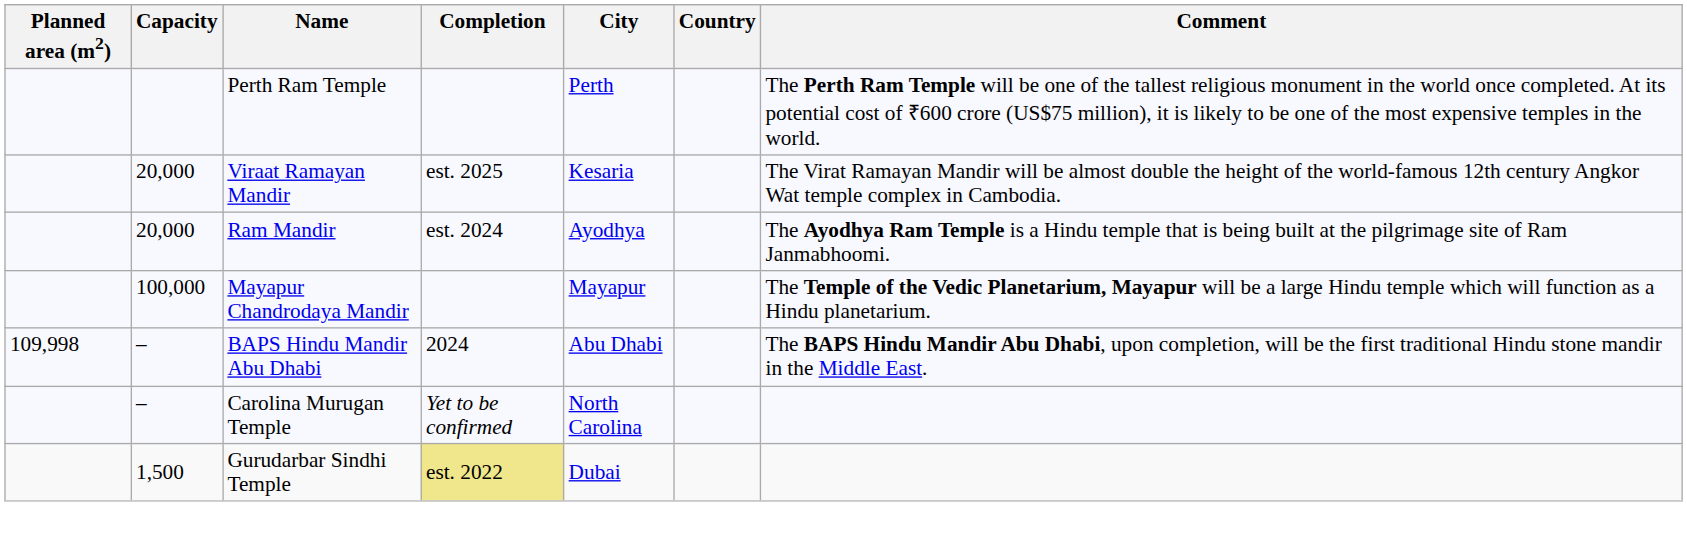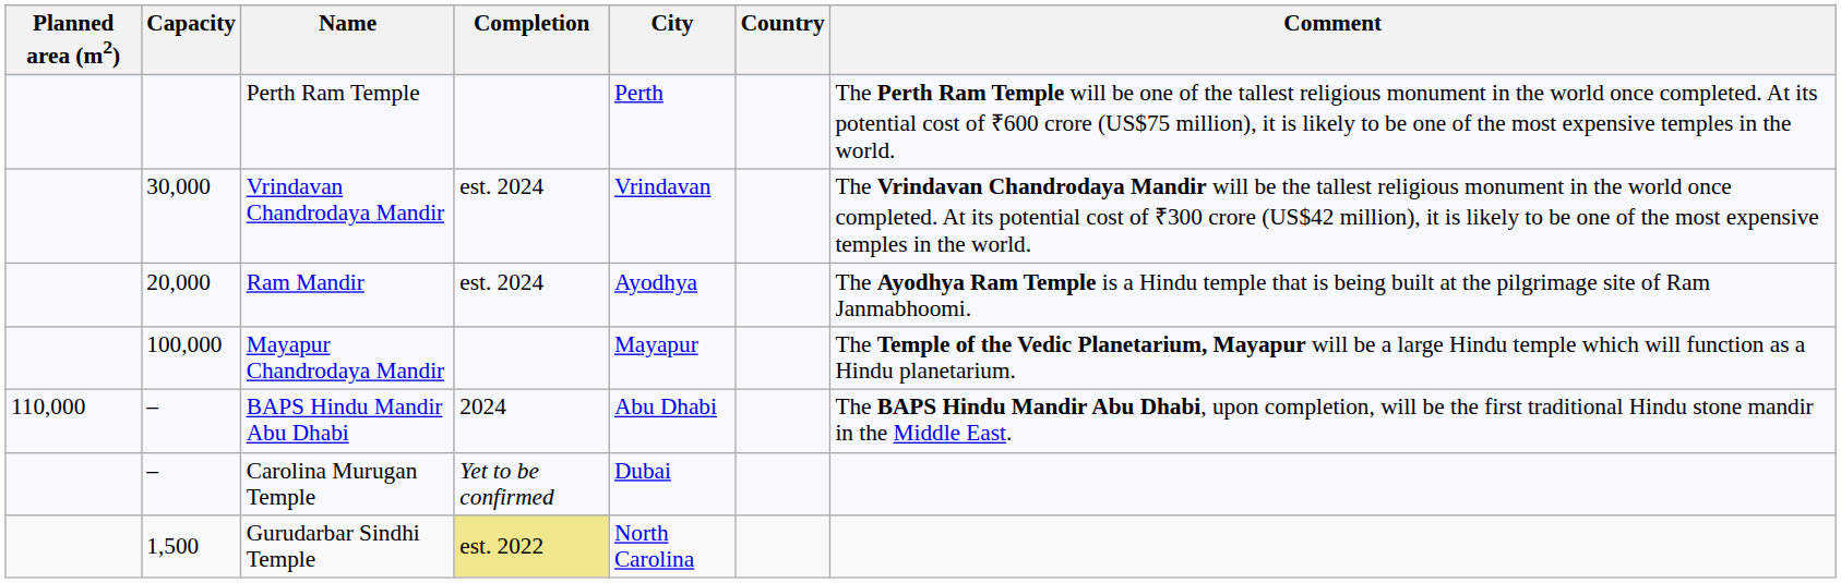 <table class="wikitable sortable" style="margin:1px; border:1px solid #ccc;">
 <tr style="vertical-align:top; text-align:left; background:#ccc;">
 <th>Planned area (m<sup>2</sup>)</th>
 <th>Capacity</th>
 <th>Name</th>
 <th>Completion</th>
 <th>City</th>
 <th>Country</th>
 <th class="unsortable"><strong>Comment</strong></th>
 </tr>
 <tr style="vertical-align:top; text-align:left; background:#f8f8ff;">
 <td></td>
 <td></td>
 <td>Perth Ram Temple</td>
 <td></td>
 <td><a href='#'>Perth</a></td>
 <td></td>
 <td>The <strong>Perth Ram Temple</strong> will be one of the tallest religious monument in the world once completed. At its potential cost of ₹600 crore (US$75 million), it is likely to be one of the most expensive temples in the world.</td>
 </tr>
 <tr style="vertical-align:top; text-align:left; background:#f8f8ff;">
 <td></td>
-<td>20,000</td>
-<td><a href='#'>Viraat Ramayan Mandir</a></td>
-<td> est. 2025</td>
-<td><a href='#'>Kesaria</a></td>
+<td>30,000</td>
+<td><a href='#'>Vrindavan Chandrodaya Mandir</a></td>
+<td> est. 2024</td>
+<td><a href='#'>Vrindavan</a></td>
 <td></td>
-<td>The Virat Ramayan Mandir will be almost double the height of the world-famous 12th century Angkor Wat temple complex in Cambodia.</td>
+<td>The <strong>Vrindavan Chandrodaya Mandir</strong> will be the tallest religious monument in the world once completed. At its potential cost of ₹300 crore (US$42 million), it is likely to be one of the most expensive temples in the world.</td>
 </tr>
 <tr style="vertical-align:top; text-align:left; background:#f8f8ff;">
 <td></td>
 <td>20,000</td>
 <td><a href='#'>Ram Mandir</a></td>
 <td> est. 2024</td>
 <td><a href='#'>Ayodhya</a></td>
 <td></td>
 <td>The <strong>Ayodhya Ram Temple</strong> is a Hindu temple that is being built at the pilgrimage site of Ram Janmabhoomi.</td>
 </tr>
 <tr style="vertical-align:top; text-align:left; background:#f8f8ff;">
 <td></td>
 <td>100,000</td>
 <td><a href='#'>Mayapur Chandrodaya Mandir</a></td>
 <td></td>
 <td><a href='#'>Mayapur</a></td>
 <td></td>
 <td>The <strong>Temple of the Vedic Planetarium, Mayapur</strong> will be a large Hindu temple which will function as a Hindu planetarium.</td>
 </tr>
 <tr style="vertical-align:top; text-align:left; background:#f8f8ff;">
-<td>109,998</td>
+<td>110,000</td>
 <td>–</td>
 <td><a href='#'>BAPS Hindu Mandir Abu Dhabi</a></td>
 <td> 2024</td>
 <td><a href='#'>Abu Dhabi</a></td>
 <td></td>
 <td>The <strong>BAPS Hindu Mandir Abu Dhabi</strong>, upon completion, will be the first traditional Hindu stone mandir in the <a href='#'>Middle East</a>.</td>
 </tr>
 <tr style="vertical-align:top; text-align:left; background:#f8f8ff;">
 <td></td>
 <td>–</td>
 <td>Carolina Murugan Temple</td>
 <td><em>Yet to be confirmed</em></td>
-<td><a href='#'>North Carolina</a></td>
+<td><a href='#'>Dubai</a></td>
 <td></td>
 <td></td>
 </tr>
 <tr>
 <td></td>
 <td>1,500</td>
 <td>Gurudarbar Sindhi Temple</td>
 <td style="background: khaki;"> est. 2022</td>
-<td><a href='#'>Dubai</a></td>
+<td><a href='#'>North Carolina</a></td>
 <td></td>
 <td></td>
 </tr>
 <tr style="vertical-align:top; text-align:left; background:#f8f8ff;">
 </tr>
 </table>
